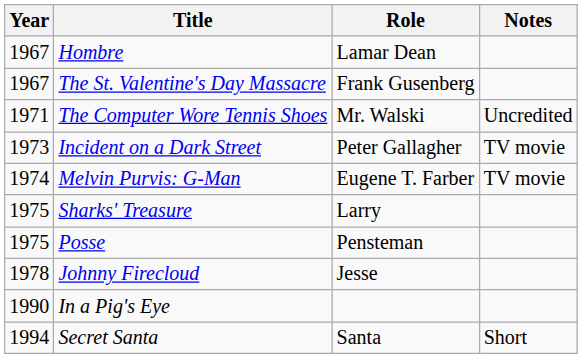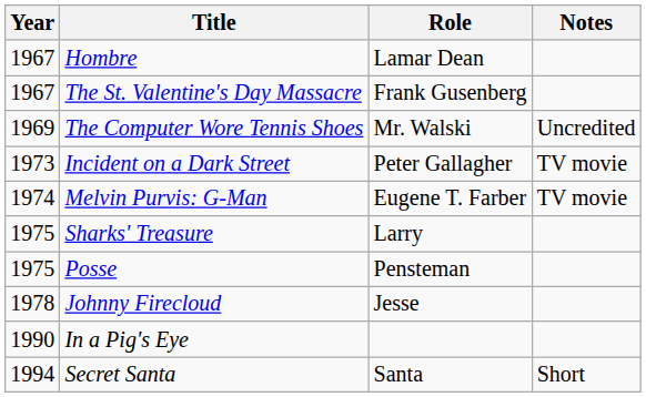 <table class="wikitable sortable">
 <tr>
 <th>Year</th>
 <th>Title</th>
 <th>Role</th>
 <th class="unsortable">Notes</th>
 </tr>
 <tr>
 <td>1967</td>
 <td><em><a href='#'>Hombre</a></em></td>
 <td>Lamar Dean</td>
 <td></td>
 </tr>
 <tr>
 <td>1967</td>
 <td><em><a href='#'>The St. Valentine's Day Massacre</a></em></td>
 <td>Frank Gusenberg</td>
 <td></td>
 </tr>
 <tr>
-<td>1971</td>
+<td>1969</td>
 <td><em><a href='#'>The Computer Wore Tennis Shoes</a></em></td>
 <td>Mr. Walski</td>
 <td>Uncredited</td>
 </tr>
 <tr>
 <td>1973</td>
 <td><em><a href='#'>Incident on a Dark Street</a></em></td>
 <td>Peter Gallagher</td>
 <td>TV movie</td>
 </tr>
 <tr>
 <td>1974</td>
 <td><em><a href='#'>Melvin Purvis: G-Man</a></em></td>
 <td>Eugene T. Farber</td>
 <td>TV movie</td>
 </tr>
 <tr>
 <td>1975</td>
 <td><em><a href='#'>Sharks' Treasure</a></em></td>
 <td>Larry</td>
 <td></td>
 </tr>
 <tr>
 <td>1975</td>
 <td><em><a href='#'>Posse</a></em></td>
 <td>Pensteman</td>
 <td></td>
 </tr>
 <tr>
 <td>1978</td>
 <td><em><a href='#'>Johnny Firecloud</a></em></td>
 <td>Jesse</td>
 <td></td>
 </tr>
 <tr>
 <td>1990</td>
 <td><em>In a Pig's Eye</em></td>
 <td></td>
 <td></td>
 </tr>
 <tr>
 <td>1994</td>
 <td><em>Secret Santa</em></td>
 <td>Santa</td>
 <td>Short</td>
 </tr>
 </table>
